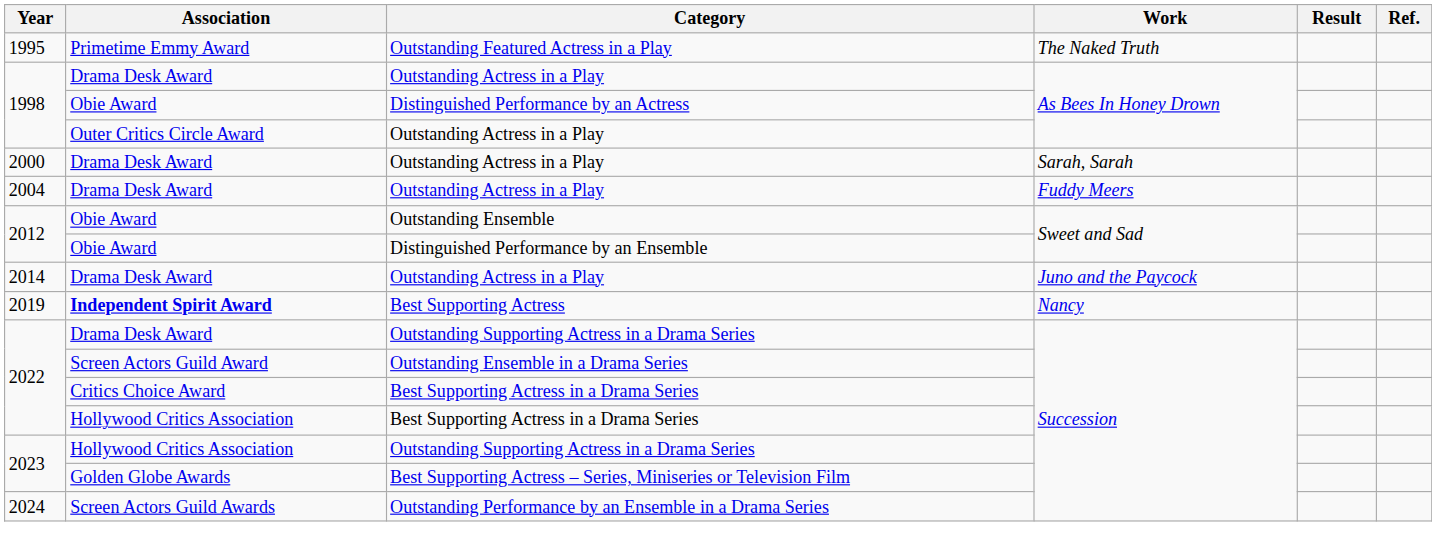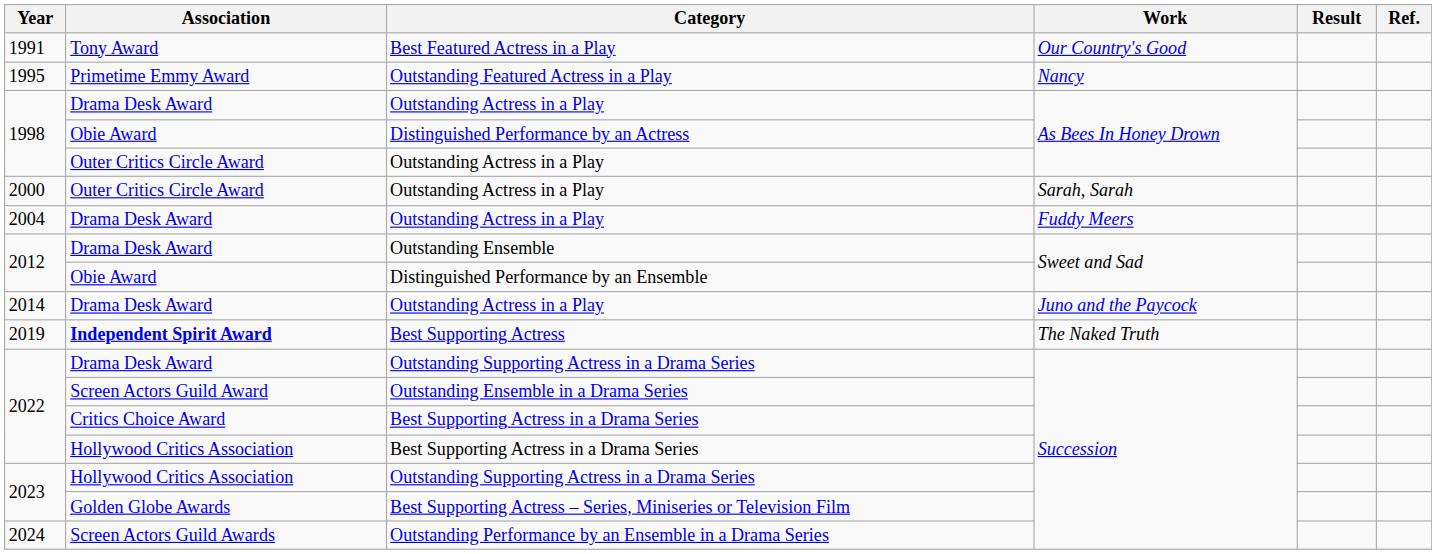 <table class="wikitable sortable" width="100%">
 <tr>
 <th>Year</th>
 <th>Association</th>
 <th>Category</th>
 <th>Work</th>
 <th>Result</th>
 <th class=unsortable>Ref.</th>
 </tr>
 <tr>
+<td>1991</td>
+<td><a href='#'>Tony Award</a></td>
+<td><a href='#'>Best Featured Actress in a Play</a></td>
+<td><em><a href='#'>Our Country's Good</a></em></td>
+<td></td>
+<td></td>
+</tr>
+<tr>
 <td>1995</td>
 <td><a href='#'>Primetime Emmy Award</a></td>
 <td><a href='#'>Outstanding Featured Actress in a Play</a></td>
-<td><em>The Naked Truth</em></td>
+<td><em><a href='#'>Nancy</a></em></td>
 <td></td>
 <td></td>
 </tr>
 <tr>
 <td rowspan="3">1998</td>
 <td><a href='#'>Drama Desk Award</a></td>
 <td><a href='#'>Outstanding Actress in a Play</a></td>
 <td rowspan="3"><em><a href='#'>As Bees In Honey Drown</a></em></td>
 <td></td>
 <td></td>
 </tr>
 <tr>
 <td><a href='#'>Obie Award</a></td>
 <td><a href='#'>Distinguished Performance by an Actress</a></td>
 <td></td>
 <td></td>
 </tr>
 <tr>
 <td><a href='#'>Outer Critics Circle Award</a></td>
 <td>Outstanding Actress in a Play</td>
 <td></td>
 <td></td>
 </tr>
 <tr>
 <td>2000</td>
-<td><a href='#'>Drama Desk Award</a></td>
+<td><a href='#'>Outer Critics Circle Award</a></td>
 <td>Outstanding Actress in a Play</td>
 <td><em>Sarah, Sarah</em></td>
 <td></td>
 <td></td>
 </tr>
 <tr>
 <td>2004</td>
 <td><a href='#'>Drama Desk Award</a></td>
 <td><a href='#'>Outstanding Actress in a Play</a></td>
 <td><em><a href='#'>Fuddy Meers</a></em></td>
 <td></td>
 <td></td>
 </tr>
 <tr>
 <td rowspan="2">2012</td>
-<td><a href='#'>Obie Award</a></td>
+<td><a href='#'>Drama Desk Award</a></td>
 <td>Outstanding Ensemble</td>
 <td rowspan="2"><em>Sweet and Sad</em></td>
 <td></td>
 <td></td>
 </tr>
 <tr>
 <td><a href='#'>Obie Award</a></td>
 <td>Distinguished Performance by an Ensemble</td>
 <td></td>
 <td></td>
 </tr>
 <tr>
 <td>2014</td>
 <td><a href='#'>Drama Desk Award</a></td>
 <td><a href='#'>Outstanding Actress in a Play</a></td>
 <td><em><a href='#'>Juno and the Paycock</a></em></td>
 <td></td>
 <td></td>
 </tr>
 <tr>
 <td>2019</td>
 <td><strong><a href='#'>Independent Spirit Award</a></strong></td>
 <td><a href='#'>Best Supporting Actress</a></td>
-<td><em><a href='#'>Nancy</a></em></td>
+<td><em>The Naked Truth</em></td>
 <td></td>
 <td align="center"></td>
 </tr>
 <tr>
 <td rowspan=4>2022</td>
 <td><a href='#'>Drama Desk Award</a></td>
 <td><a href='#'>Outstanding Supporting Actress in a Drama Series</a></td>
 <td rowspan="7"><em><a href='#'>Succession</a></em></td>
 <td></td>
 <td align="center"></td>
 </tr>
 <tr>
 <td><a href='#'>Screen Actors Guild Award</a></td>
 <td><a href='#'>Outstanding Ensemble in a Drama Series</a></td>
 <td></td>
 <td></td>
 </tr>
 <tr>
 <td><a href='#'>Critics Choice Award</a></td>
 <td><a href='#'>Best Supporting Actress in a Drama Series</a></td>
 <td></td>
 <td></td>
 </tr>
 <tr>
 <td><a href='#'>Hollywood Critics Association</a></td>
 <td>Best Supporting Actress in a Drama Series</td>
 <td></td>
 <td></td>
 </tr>
 <tr>
 <td rowspan="2">2023</td>
 <td><a href='#'>Hollywood Critics Association</a></td>
 <td><a href='#'>Outstanding Supporting Actress in a Drama Series</a></td>
 <td></td>
 <td align="center"></td>
 </tr>
 <tr>
 <td><a href='#'>Golden Globe Awards</a></td>
 <td><a href='#'>Best Supporting Actress – Series, Miniseries or Television Film</a></td>
 <td></td>
 <td></td>
 </tr>
 <tr>
 <td>2024</td>
 <td><a href='#'>Screen Actors Guild Awards</a></td>
 <td><a href='#'>Outstanding Performance by an Ensemble in a Drama Series</a></td>
 <td></td>
 <td align="center"></td>
 </tr>
 </table>
